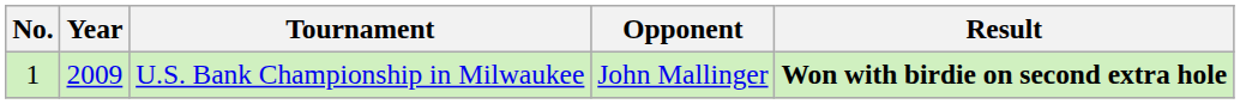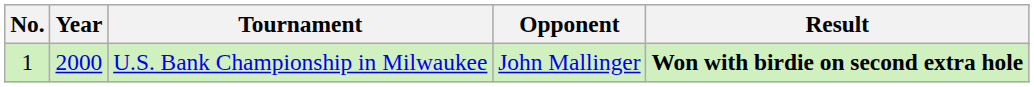 <table class="wikitable" style="font-size:95%;">
 <tr>
 <th>No.</th>
 <th>Year</th>
 <th>Tournament</th>
 <th>Opponent</th>
 <th>Result</th>
 </tr>
 <tr style="background:#D0F0C0;">
 <td align=center>1</td>
-<td><a href='#'>2009</a></td>
+<td><a href='#'>2000</a></td>
 <td><a href='#'>U.S. Bank Championship in Milwaukee</a></td>
 <td> <a href='#'>John Mallinger</a></td>
 <td><strong>Won with birdie on second extra hole</strong></td>
 </tr>
 </table>
